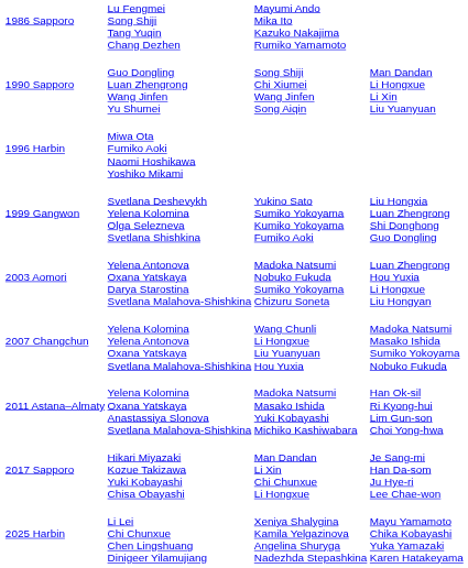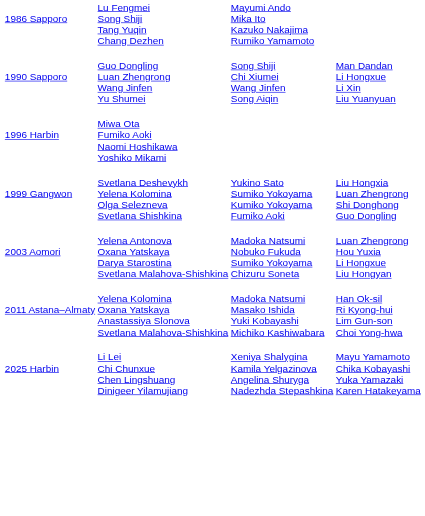 <table>
 <tr>
 <td><a href='#'>1986 Sapporo</a></td>
 <td><br><a href='#'>Lu Fengmei</a><br><a href='#'>Song Shiji</a><br><a href='#'>Tang Yuqin</a><br><a href='#'>Chang Dezhen</a></td>
 <td><br><a href='#'>Mayumi Ando</a><br><a href='#'>Mika Ito</a><br><a href='#'>Kazuko Nakajima</a><br><a href='#'>Rumiko Yamamoto</a></td>
 <td valign=top></td>
 </tr>
 <tr>
 <td><a href='#'>1990 Sapporo</a></td>
 <td><br><a href='#'>Guo Dongling</a><br><a href='#'>Luan Zhengrong</a><br><a href='#'>Wang Jinfen</a><br><a href='#'>Yu Shumei</a></td>
 <td><br><a href='#'>Song Shiji</a><br><a href='#'>Chi Xiumei</a><br><a href='#'>Wang Jinfen</a><br><a href='#'>Song Aiqin</a></td>
 <td><br><a href='#'>Man Dandan</a><br><a href='#'>Li Hongxue</a><br><a href='#'>Li Xin</a><br><a href='#'>Liu Yuanyuan</a></td>
 </tr>
 <tr>
 <td><a href='#'>1996 Harbin</a></td>
 <td><br><a href='#'>Miwa Ota</a><br><a href='#'>Fumiko Aoki</a><br><a href='#'>Naomi Hoshikawa</a><br><a href='#'>Yoshiko Mikami</a></td>
 <td valign=top></td>
 <td valign=top></td>
 </tr>
 <tr>
 <td><a href='#'>1999 Gangwon</a></td>
 <td><br><a href='#'>Svetlana Deshevykh</a><br><a href='#'>Yelena Kolomina</a><br><a href='#'>Olga Selezneva</a><br><a href='#'>Svetlana Shishkina</a></td>
 <td><br><a href='#'>Yukino Sato</a><br><a href='#'>Sumiko Yokoyama</a><br><a href='#'>Kumiko Yokoyama</a><br><a href='#'>Fumiko Aoki</a></td>
 <td><br><a href='#'>Liu Hongxia</a><br><a href='#'>Luan Zhengrong</a><br><a href='#'>Shi Donghong</a><br><a href='#'>Guo Dongling</a></td>
 </tr>
 <tr>
 <td><a href='#'>2003 Aomori</a></td>
 <td><br><a href='#'>Yelena Antonova</a><br><a href='#'>Oxana Yatskaya</a><br><a href='#'>Darya Starostina</a><br><a href='#'>Svetlana Malahova-Shishkina</a></td>
 <td><br><a href='#'>Madoka Natsumi</a><br><a href='#'>Nobuko Fukuda</a><br><a href='#'>Sumiko Yokoyama</a><br><a href='#'>Chizuru Soneta</a></td>
 <td><br><a href='#'>Luan Zhengrong</a><br><a href='#'>Hou Yuxia</a><br><a href='#'>Li Hongxue</a><br><a href='#'>Liu Hongyan</a></td>
 </tr>
 <tr>
-<td><a href='#'>2007 Changchun</a></td>
-<td><br><a href='#'>Yelena Kolomina</a><br><a href='#'>Yelena Antonova</a><br><a href='#'>Oxana Yatskaya</a><br><a href='#'>Svetlana Malahova-Shishkina</a></td>
-<td><br><a href='#'>Wang Chunli</a><br><a href='#'>Li Hongxue</a><br><a href='#'>Liu Yuanyuan</a><br><a href='#'>Hou Yuxia</a></td>
-<td><br><a href='#'>Madoka Natsumi</a><br><a href='#'>Masako Ishida</a><br><a href='#'>Sumiko Yokoyama</a><br><a href='#'>Nobuko Fukuda</a></td>
-</tr>
-<tr>
 <td><a href='#'>2011 Astana–Almaty</a></td>
 <td><br><a href='#'>Yelena Kolomina</a><br><a href='#'>Oxana Yatskaya</a><br><a href='#'>Anastassiya Slonova</a><br><a href='#'>Svetlana Malahova-Shishkina</a></td>
 <td><br><a href='#'>Madoka Natsumi</a><br><a href='#'>Masako Ishida</a><br><a href='#'>Yuki Kobayashi</a><br><a href='#'>Michiko Kashiwabara</a></td>
 <td><br><a href='#'>Han Ok-sil</a><br><a href='#'>Ri Kyong-hui</a><br><a href='#'>Lim Gun-son</a><br><a href='#'>Choi Yong-hwa</a></td>
-</tr>
-<tr>
-<td><a href='#'>2017 Sapporo</a></td>
-<td><br><a href='#'>Hikari Miyazaki</a><br><a href='#'>Kozue Takizawa</a><br><a href='#'>Yuki Kobayashi</a><br><a href='#'>Chisa Obayashi</a></td>
-<td><br><a href='#'>Man Dandan</a><br><a href='#'>Li Xin</a><br><a href='#'>Chi Chunxue</a><br><a href='#'>Li Hongxue</a></td>
-<td><br><a href='#'>Je Sang-mi</a><br><a href='#'>Han Da-som</a><br><a href='#'>Ju Hye-ri</a><br><a href='#'>Lee Chae-won</a></td>
 </tr>
 <tr>
 <td><a href='#'>2025 Harbin</a></td>
 <td><br><a href='#'>Li Lei</a><br><a href='#'>Chi Chunxue</a><br><a href='#'>Chen Lingshuang</a><br><a href='#'>Dinigeer Yilamujiang</a></td>
 <td><br><a href='#'>Xeniya Shalygina</a><br><a href='#'>Kamila Yelgazinova</a><br><a href='#'>Angelina Shuryga</a><br><a href='#'>Nadezhda Stepashkina</a></td>
 <td><br><a href='#'>Mayu Yamamoto</a><br><a href='#'>Chika Kobayashi</a><br><a href='#'>Yuka Yamazaki</a><br><a href='#'>Karen Hatakeyama</a></td>
 </tr>
 </table>
